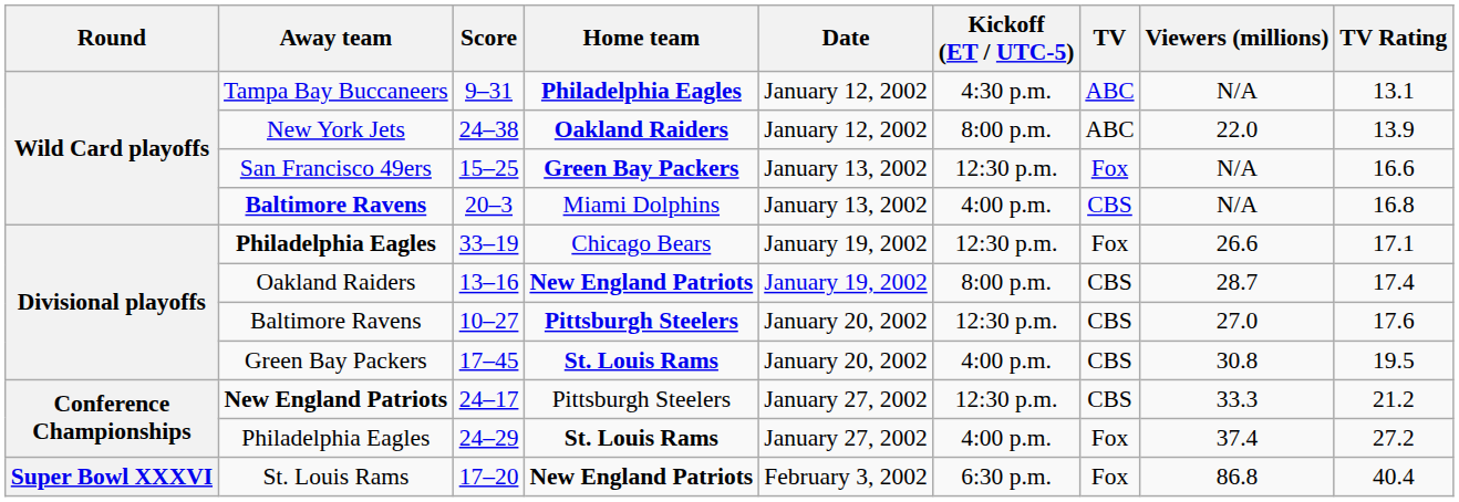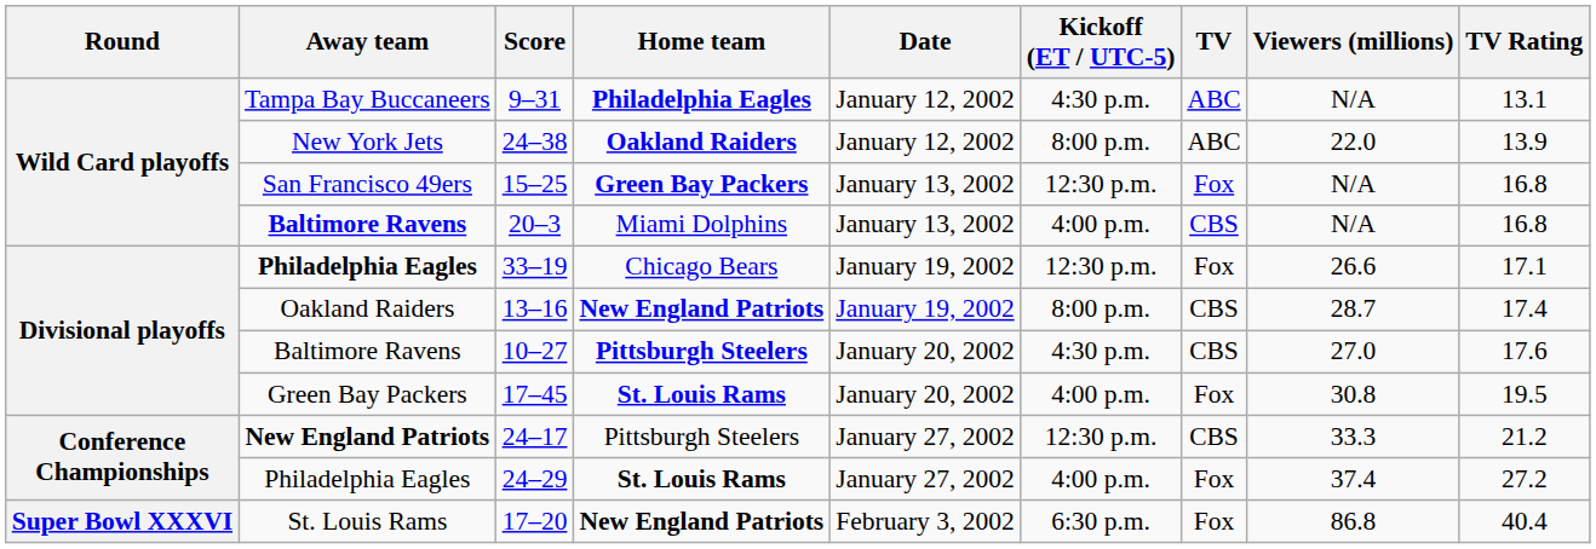 <table class="wikitable sortable" style="font-size: 92%; text-align:center">
 <tr>
 <th>Round</th>
 <th>Away team</th>
 <th>Score</th>
 <th>Home team</th>
 <th>Date</th>
 <th>Kickoff<br>(<a href='#'>ET</a> / <a href='#'>UTC-5</a>)</th>
 <th>TV</th>
 <th>Viewers (millions)</th>
 <th>TV Rating</th>
 </tr>
 <tr>
 <th rowspan=4>Wild Card playoffs</th>
 <td><a href='#'>Tampa Bay Buccaneers</a></td>
 <td><a href='#'>9–31</a></td>
 <td><strong><a href='#'>Philadelphia Eagles</a></strong></td>
 <td>January 12, 2002</td>
 <td>4:30 p.m.</td>
 <td><a href='#'>ABC</a></td>
 <td>N/A</td>
 <td>13.1</td>
 </tr>
 <tr>
 <td><a href='#'>New York Jets</a></td>
 <td><a href='#'>24–38</a></td>
 <td><strong><a href='#'>Oakland Raiders</a></strong></td>
 <td>January 12, 2002</td>
 <td>8:00 p.m.</td>
 <td>ABC</td>
 <td>22.0</td>
 <td>13.9</td>
 </tr>
 <tr>
 <td><a href='#'>San Francisco 49ers</a></td>
 <td><a href='#'>15–25</a></td>
 <td><strong><a href='#'>Green Bay Packers</a></strong></td>
 <td>January 13, 2002</td>
 <td>12:30 p.m.</td>
 <td><a href='#'>Fox</a></td>
 <td>N/A</td>
-<td>16.6</td>
+<td>16.8</td>
 </tr>
 <tr>
 <td><strong><a href='#'>Baltimore Ravens</a></strong></td>
 <td><a href='#'>20–3</a></td>
 <td><a href='#'>Miami Dolphins</a></td>
 <td>January 13, 2002</td>
 <td>4:00 p.m.</td>
 <td><a href='#'>CBS</a></td>
 <td>N/A</td>
 <td>16.8</td>
 </tr>
 <tr>
 <th rowspan=4>Divisional playoffs</th>
 <td><strong>Philadelphia Eagles</strong></td>
 <td><a href='#'>33–19</a></td>
 <td><a href='#'>Chicago Bears</a></td>
 <td>January 19, 2002</td>
 <td>12:30 p.m.</td>
 <td>Fox</td>
 <td>26.6</td>
 <td>17.1</td>
 </tr>
 <tr>
 <td>Oakland Raiders</td>
 <td><a href='#'>13–16 </a></td>
 <td><strong><a href='#'>New England Patriots</a></strong></td>
 <td><a href='#'>January 19, 2002</a></td>
 <td>8:00 p.m.</td>
 <td>CBS</td>
 <td>28.7</td>
 <td>17.4</td>
 </tr>
 <tr>
 <td>Baltimore Ravens</td>
 <td><a href='#'>10–27</a></td>
 <td><strong><a href='#'>Pittsburgh Steelers</a></strong></td>
 <td>January 20, 2002</td>
-<td>12:30 p.m.</td>
+<td>4:30 p.m.</td>
 <td>CBS</td>
 <td>27.0</td>
 <td>17.6</td>
 </tr>
 <tr>
 <td>Green Bay Packers</td>
 <td><a href='#'>17–45</a></td>
 <td><strong><a href='#'>St. Louis Rams</a></strong></td>
 <td>January 20, 2002</td>
 <td>4:00 p.m.</td>
-<td>CBS</td>
+<td>Fox</td>
 <td>30.8</td>
 <td>19.5</td>
 </tr>
 <tr>
 <th rowspan=2>Conference<br>Championships</th>
 <td><strong>New England Patriots</strong></td>
 <td><a href='#'>24–17</a></td>
 <td>Pittsburgh Steelers</td>
 <td>January 27, 2002</td>
 <td>12:30 p.m.</td>
 <td>CBS</td>
 <td>33.3</td>
 <td>21.2</td>
 </tr>
 <tr>
 <td>Philadelphia Eagles</td>
 <td><a href='#'>24–29</a></td>
 <td><strong>St. Louis Rams</strong></td>
 <td>January 27, 2002</td>
 <td>4:00 p.m.</td>
 <td>Fox</td>
 <td>37.4</td>
 <td>27.2</td>
 </tr>
 <tr>
 <th><a href='#'>Super Bowl XXXVI</a><br></th>
 <td>St. Louis Rams</td>
 <td><a href='#'>17–20</a></td>
 <td><strong>New England Patriots</strong></td>
 <td>February 3, 2002</td>
 <td>6:30 p.m.</td>
 <td>Fox</td>
 <td>86.8</td>
 <td>40.4</td>
 </tr>
 </table>
